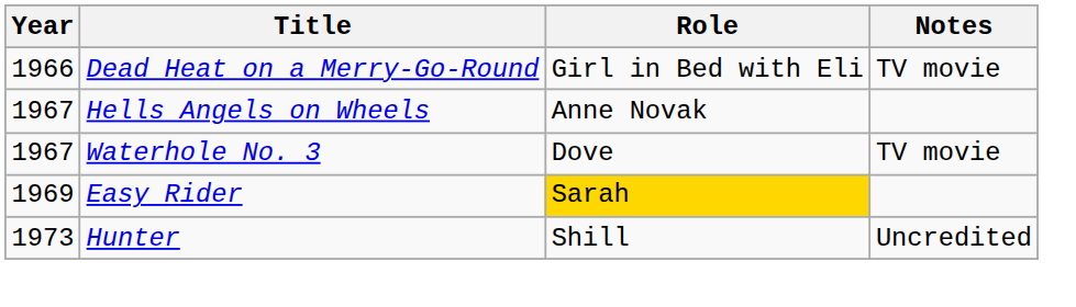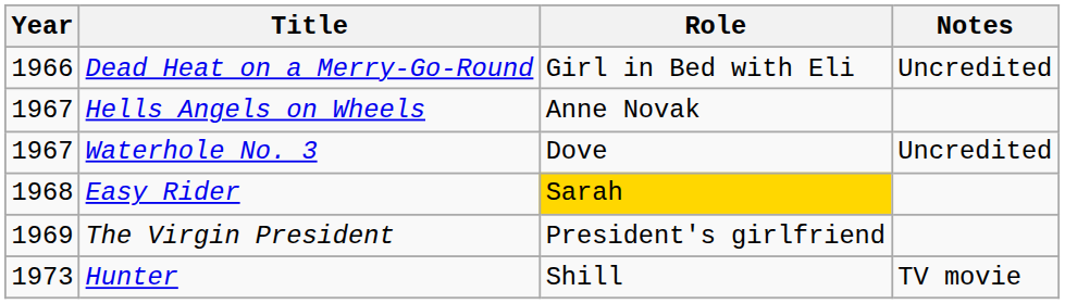 <table class="wikitable">
 <tr>
 <th>Year</th>
 <th>Title</th>
 <th>Role</th>
 <th>Notes</th>
 </tr>
 <tr>
 <td>1966</td>
 <td><em><a href='#'>Dead Heat on a Merry-Go-Round</a></em></td>
 <td>Girl in Bed with Eli</td>
-<td>TV movie</td>
+<td>Uncredited</td>
 </tr>
 <tr>
 <td>1967</td>
 <td><em><a href='#'>Hells Angels on Wheels</a></em></td>
 <td>Anne Novak</td>
 <td></td>
 </tr>
 <tr>
 <td>1967</td>
 <td><em><a href='#'>Waterhole No. 3</a></em></td>
 <td>Dove</td>
-<td>TV movie</td>
+<td>Uncredited</td>
+</tr>
+<tr>
+<td>1968</td>
+<td><em><a href='#'>Easy Rider</a></em></td>
+<td style="background: gold;">Sarah</td>
+<td></td>
 </tr>
 <tr>
 <td>1969</td>
-<td><em><a href='#'>Easy Rider</a></em></td>
-<td style="background: gold;">Sarah</td>
+<td><em>The Virgin President</em></td>
+<td>President's girlfriend</td>
 <td></td>
 </tr>
 <tr>
 <td>1973</td>
 <td><em><a href='#'>Hunter</a></em></td>
 <td>Shill</td>
-<td>Uncredited</td>
+<td>TV movie</td>
 </tr>
 </table>
